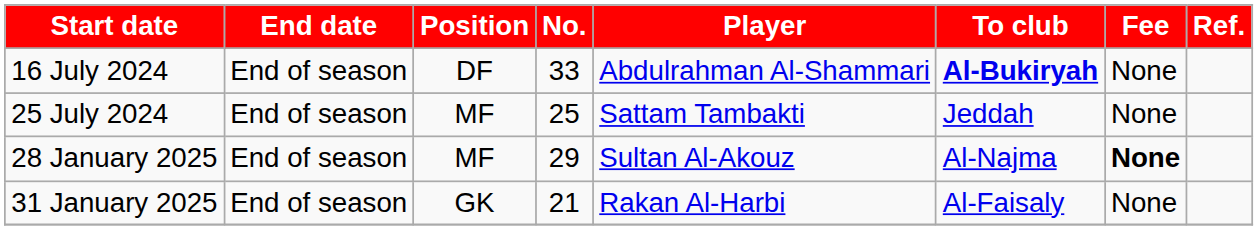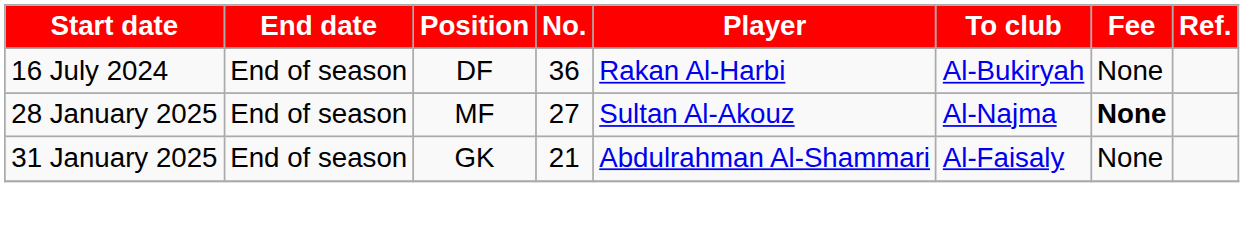 <table class="wikitable sortable">
 <tr>
 <th style="background:red; color:white;">Start date</th>
 <th style="background:red; color:white;">End date</th>
 <th style="background:red; color:white;">Position</th>
 <th style="background:red; color:white;">No.</th>
 <th style="background:red; color:white;">Player</th>
 <th style="background:red; color:white;">To club</th>
 <th style="background:red; color:white;">Fee</th>
 <th style="background:red; color:white;">Ref.</th>
 </tr>
 <tr>
 <td>16 July 2024</td>
 <td>End of season</td>
 <td style="text-align:center;">DF</td>
-<td style="text-align:center;">33</td>
-<td style="text-align:left;"> <a href='#'>Abdulrahman Al-Shammari</a></td>
-<td style="text-align:left;"><strong> <a href='#'>Al-Bukiryah</a></strong></td>
-<td>None</td>
-<td></td>
-</tr>
-<tr>
-<td>25 July 2024</td>
-<td>End of season</td>
-<td style="text-align:center;">MF</td>
-<td style="text-align:center;">25</td>
-<td style="text-align:left;"> <a href='#'>Sattam Tambakti</a></td>
-<td style="text-align:left;"> <a href='#'>Jeddah</a></td>
+<td style="text-align:center;">36</td>
+<td style="text-align:left;"> <a href='#'>Rakan Al-Harbi</a></td>
+<td style="text-align:left;"> <a href='#'>Al-Bukiryah</a></td>
 <td>None</td>
 <td></td>
 </tr>
 <tr>
 <td>28 January 2025</td>
 <td>End of season</td>
 <td style="text-align:center;">MF</td>
-<td style="text-align:center;">29</td>
+<td style="text-align:center;">27</td>
 <td style="text-align:left;"> <a href='#'>Sultan Al-Akouz</a></td>
 <td style="text-align:left;"> <a href='#'>Al-Najma</a></td>
 <td><strong>None</strong></td>
 <td></td>
 </tr>
 <tr>
 <td>31 January 2025</td>
 <td>End of season</td>
 <td style="text-align:center;">GK</td>
 <td style="text-align:center;">21</td>
-<td style="text-align:left;"> <a href='#'>Rakan Al-Harbi</a></td>
+<td style="text-align:left;"> <a href='#'>Abdulrahman Al-Shammari</a></td>
 <td style="text-align:left;"> <a href='#'>Al-Faisaly</a></td>
 <td>None</td>
 <td></td>
 </tr>
 <tr>
 </tr>
 </table>
